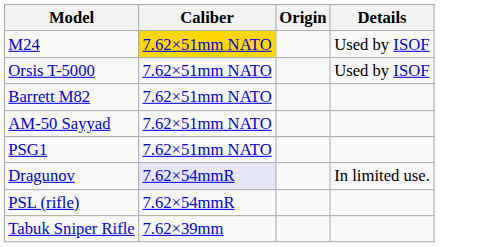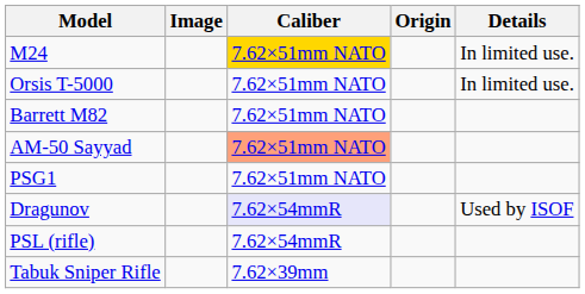 <table class="wikitable">
 <tr>
 <th>Model</th>
+<th>Image</th>
 <th>Caliber</th>
 <th>Origin</th>
 <th>Details</th>
 </tr>
 <tr>
 <td><a href='#'>M24</a></td>
+<td></td>
 <td style="background: gold;"><a href='#'>7.62×51mm NATO</a></td>
 <td></td>
-<td>Used by <a href='#'>ISOF</a></td>
+<td>In limited use.</td>
 </tr>
 <tr>
 <td><a href='#'>Orsis T-5000</a></td>
+<td></td>
 <td><a href='#'>7.62×51mm NATO</a></td>
 <td></td>
-<td>Used by <a href='#'>ISOF</a></td>
+<td>In limited use.</td>
 </tr>
 <tr>
 <td><a href='#'>Barrett M82</a></td>
+<td></td>
 <td><a href='#'>7.62×51mm NATO</a></td>
 <td></td>
 <td></td>
 </tr>
 <tr>
 <td><a href='#'>AM-50 Sayyad</a></td>
-<td><a href='#'>7.62×51mm NATO</a></td>
+<td></td>
+<td style="background: lightsalmon;"><a href='#'>7.62×51mm NATO</a></td>
 <td><br></td>
 <td></td>
 </tr>
 <tr>
 <td><a href='#'>PSG1</a></td>
+<td></td>
 <td><a href='#'>7.62×51mm NATO</a></td>
 <td></td>
 <td></td>
 </tr>
 <tr>
 <td><a href='#'>Dragunov</a></td>
+<td></td>
 <td style="background: lavender;"><a href='#'>7.62×54mmR</a></td>
 <td><br></td>
-<td>In limited use.</td>
+<td>Used by <a href='#'>ISOF</a></td>
 </tr>
 <tr>
 <td><a href='#'>PSL (rifle)</a></td>
+<td></td>
 <td><a href='#'>7.62×54mmR</a></td>
 <td></td>
 <td></td>
 </tr>
 <tr>
 <td><a href='#'>Tabuk Sniper Rifle</a></td>
+<td></td>
 <td><a href='#'>7.62×39mm</a></td>
 <td></td>
 <td></td>
 </tr>
 </table>
